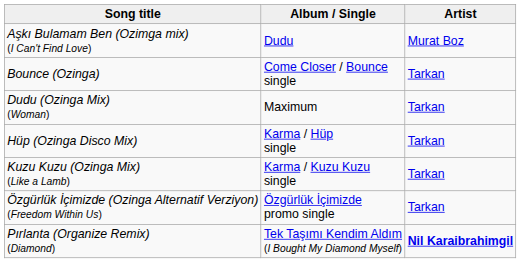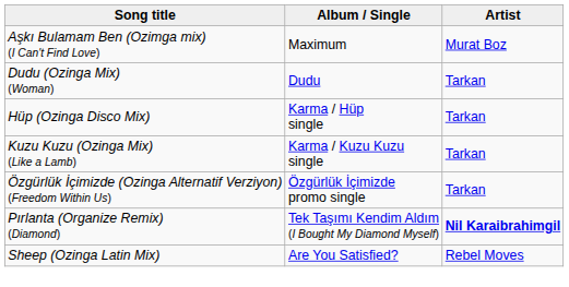 <table class="wikitable">
 <tr>
 <th style="background:#efefef;">Song title</th>
 <th style="background:#efefef;">Album / Single</th>
 <th style="background:#efefef;">Artist</th>
 </tr>
 <tr>
 <td><em>Aşkı Bulamam Ben (Ozimga mix)</em><br><small>(<em>I Can't Find Love</em>)</small></td>
-<td><a href='#'>Dudu</a></td>
+<td>Maximum</td>
 <td><a href='#'>Murat Boz</a></td>
 </tr>
 <tr>
-<td><em>Bounce (Ozinga)</em></td>
-<td><a href='#'>Come Closer</a> / <a href='#'>Bounce</a><br>single</td>
-<td><a href='#'>Tarkan</a></td>
-</tr>
-<tr>
 <td><em>Dudu (Ozinga Mix)</em><br><small>(<em>Woman</em>)</small></td>
-<td>Maximum</td>
+<td><a href='#'>Dudu</a></td>
 <td><a href='#'>Tarkan</a></td>
 </tr>
 <tr>
 <td><em>Hüp (Ozinga Disco Mix)</em></td>
 <td><a href='#'>Karma</a> / <a href='#'>Hüp</a><br>single</td>
 <td><a href='#'>Tarkan</a></td>
 </tr>
 <tr>
 <td><em>Kuzu Kuzu (Ozinga Mix)</em><br><small>(<em>Like a Lamb</em>)</small></td>
 <td><a href='#'>Karma</a> / <a href='#'>Kuzu Kuzu</a><br>single</td>
 <td><a href='#'>Tarkan</a></td>
 </tr>
 <tr>
 <td><em>Özgürlük İçimizde (Ozinga Alternatif Verziyon)</em><br><small>(<em>Freedom Within Us</em>)</small></td>
 <td><a href='#'>Özgürlük İçimizde</a><br>promo single</td>
 <td><a href='#'>Tarkan</a></td>
 </tr>
 <tr>
 <td><em>Pırlanta (Organize Remix)</em><br><small>(<em>Diamond</em>)</small></td>
 <td><a href='#'>Tek Taşımı Kendim Aldım</a><br><small>(<em>I Bought My Diamond Myself</em>)</small></td>
 <td><strong><a href='#'>Nil Karaibrahimgil</a></strong></td>
 </tr>
+<tr>
+<td><em>Sheep (Ozinga Latin Mix)</em></td>
+<td><a href='#'>Are You Satisfied?</a></td>
+<td><a href='#'>Rebel Moves</a></td>
+</tr>
 </table>
